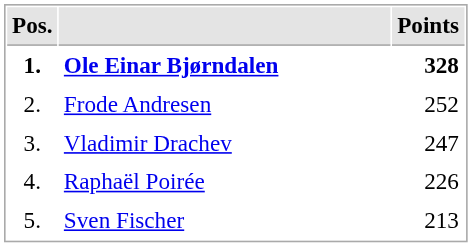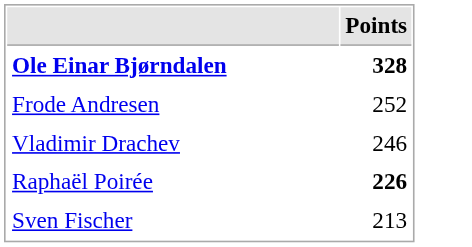 <table cellspacing="1" cellpadding="3" style="border:1px solid #AAAAAA;font-size:90%">
 <tr bgcolor="#E4E4E4">
-<th style="border-bottom:1px solid #AAAAAA" width=10>Pos.</th>
 <th style="border-bottom:1px solid #AAAAAA" width=200></th>
 <th style="border-bottom:1px solid #AAAAAA" width=20>Points</th>
 </tr>
 <tr>
-<td align="center"><strong>1.</strong></td>
 <td> <strong><a href='#'>Ole Einar Bjørndalen</a></strong></td>
 <td align="right"><strong>328</strong></td>
 </tr>
 <tr>
-<td align="center">2.</td>
 <td> <a href='#'>Frode Andresen</a></td>
 <td align="right">252</td>
 </tr>
 <tr>
-<td align="center">3.</td>
 <td> <a href='#'>Vladimir Drachev</a></td>
-<td align="right">247</td>
+<td align="right">246</td>
 </tr>
 <tr>
-<td align="center">4.</td>
 <td> <a href='#'>Raphaël Poirée</a></td>
-<td align="right">226</td>
+<td align="right"><strong>226</strong></td>
 </tr>
 <tr>
-<td align="center">5.</td>
 <td> <a href='#'>Sven Fischer</a></td>
 <td align="right">213</td>
 </tr>
 </table>
